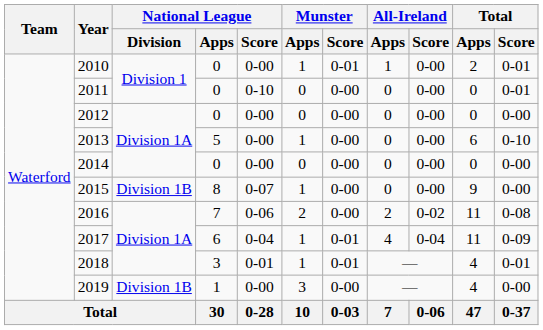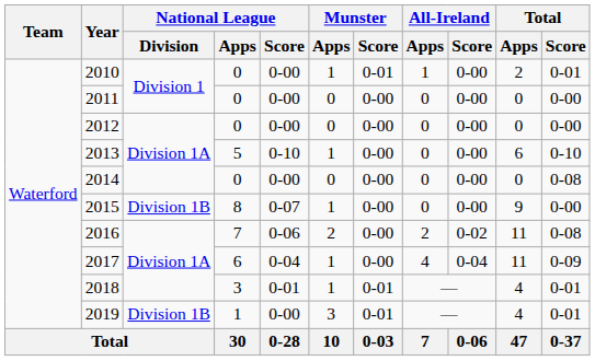 <table class="wikitable" style="text-align:center">
 <tr>
 <th rowspan="2">Team</th>
 <th rowspan="2">Year</th>
 <th colspan="3"><a href='#'>National League</a></th>
 <th colspan="2"><a href='#'>Munster</a></th>
 <th colspan="2"><a href='#'>All-Ireland</a></th>
 <th colspan="2">Total</th>
 </tr>
 <tr>
 <th>Division</th>
 <th>Apps</th>
 <th>Score</th>
 <th>Apps</th>
 <th>Score</th>
 <th>Apps</th>
 <th>Score</th>
 <th>Apps</th>
 <th>Score</th>
 </tr>
 <tr>
 <td rowspan="10"><a href='#'>Waterford</a></td>
 <td>2010</td>
 <td rowspan="2"><a href='#'>Division 1</a></td>
 <td>0</td>
 <td>0-00</td>
 <td>1</td>
 <td>0-01</td>
 <td>1</td>
 <td>0-00</td>
 <td>2</td>
 <td>0-01</td>
 </tr>
 <tr>
 <td>2011</td>
 <td>0</td>
-<td>0-10</td>
+<td>0-00</td>
 <td>0</td>
 <td>0-00</td>
 <td>0</td>
 <td>0-00</td>
 <td>0</td>
-<td>0-01</td>
+<td>0-00</td>
 </tr>
 <tr>
 <td>2012</td>
 <td rowspan="3"><a href='#'>Division 1A</a></td>
 <td>0</td>
 <td>0-00</td>
 <td>0</td>
 <td>0-00</td>
 <td>0</td>
 <td>0-00</td>
 <td>0</td>
 <td>0-00</td>
 </tr>
 <tr>
 <td>2013</td>
 <td>5</td>
-<td>0-00</td>
+<td>0-10</td>
 <td>1</td>
 <td>0-00</td>
 <td>0</td>
 <td>0-00</td>
 <td>6</td>
 <td>0-10</td>
 </tr>
 <tr>
 <td>2014</td>
 <td>0</td>
 <td>0-00</td>
 <td>0</td>
 <td>0-00</td>
 <td>0</td>
 <td>0-00</td>
 <td>0</td>
-<td>0-00</td>
+<td>0-08</td>
 </tr>
 <tr>
 <td>2015</td>
 <td rowspan="1"><a href='#'>Division 1B</a></td>
 <td>8</td>
 <td>0-07</td>
 <td>1</td>
 <td>0-00</td>
 <td>0</td>
 <td>0-00</td>
 <td>9</td>
 <td>0-00</td>
 </tr>
 <tr>
 <td>2016</td>
 <td rowspan="3"><a href='#'>Division 1A</a></td>
 <td>7</td>
 <td>0-06</td>
 <td>2</td>
 <td>0-00</td>
 <td>2</td>
 <td>0-02</td>
 <td>11</td>
 <td>0-08</td>
 </tr>
 <tr>
 <td>2017</td>
 <td>6</td>
 <td>0-04</td>
 <td>1</td>
-<td>0-01</td>
+<td>0-00</td>
 <td>4</td>
 <td>0-04</td>
 <td>11</td>
 <td>0-09</td>
 </tr>
 <tr>
 <td>2018</td>
 <td>3</td>
 <td>0-01</td>
 <td>1</td>
 <td>0-01</td>
 <td colspan=2>—</td>
 <td>4</td>
 <td>0-01</td>
 </tr>
 <tr>
 <td>2019</td>
 <td rowspan="1"><a href='#'>Division 1B</a></td>
 <td>1</td>
 <td>0-00</td>
 <td>3</td>
-<td>0-00</td>
+<td>0-01</td>
 <td colspan=2>—</td>
 <td>4</td>
-<td>0-00</td>
+<td>0-01</td>
 </tr>
 <tr>
 <th colspan="3">Total</th>
 <th>30</th>
 <th>0-28</th>
 <th>10</th>
 <th>0-03</th>
 <th>7</th>
 <th>0-06</th>
 <th>47</th>
 <th>0-37</th>
 </tr>
 </table>
